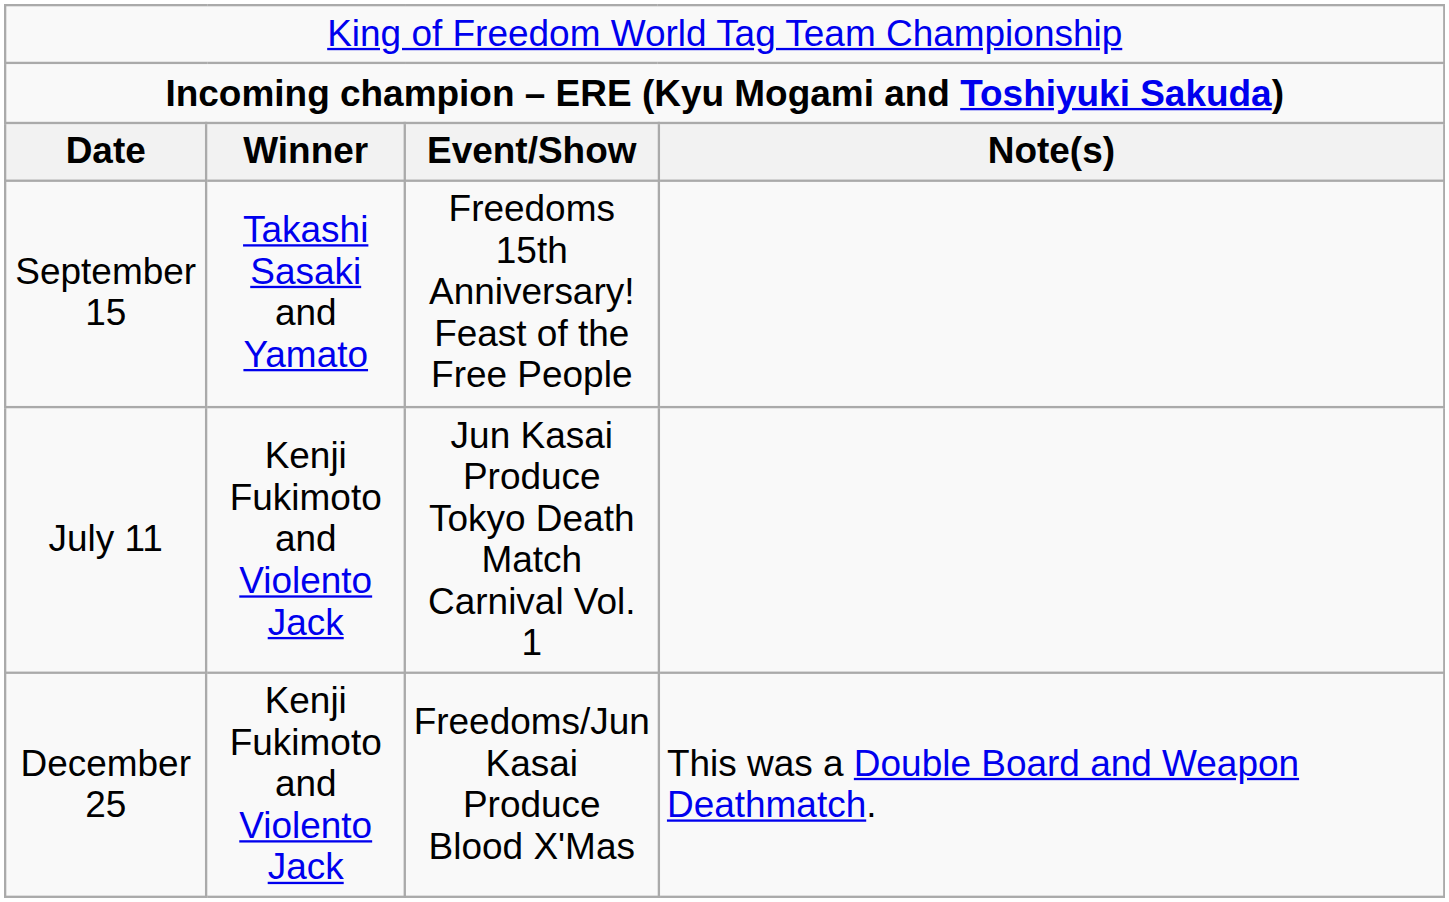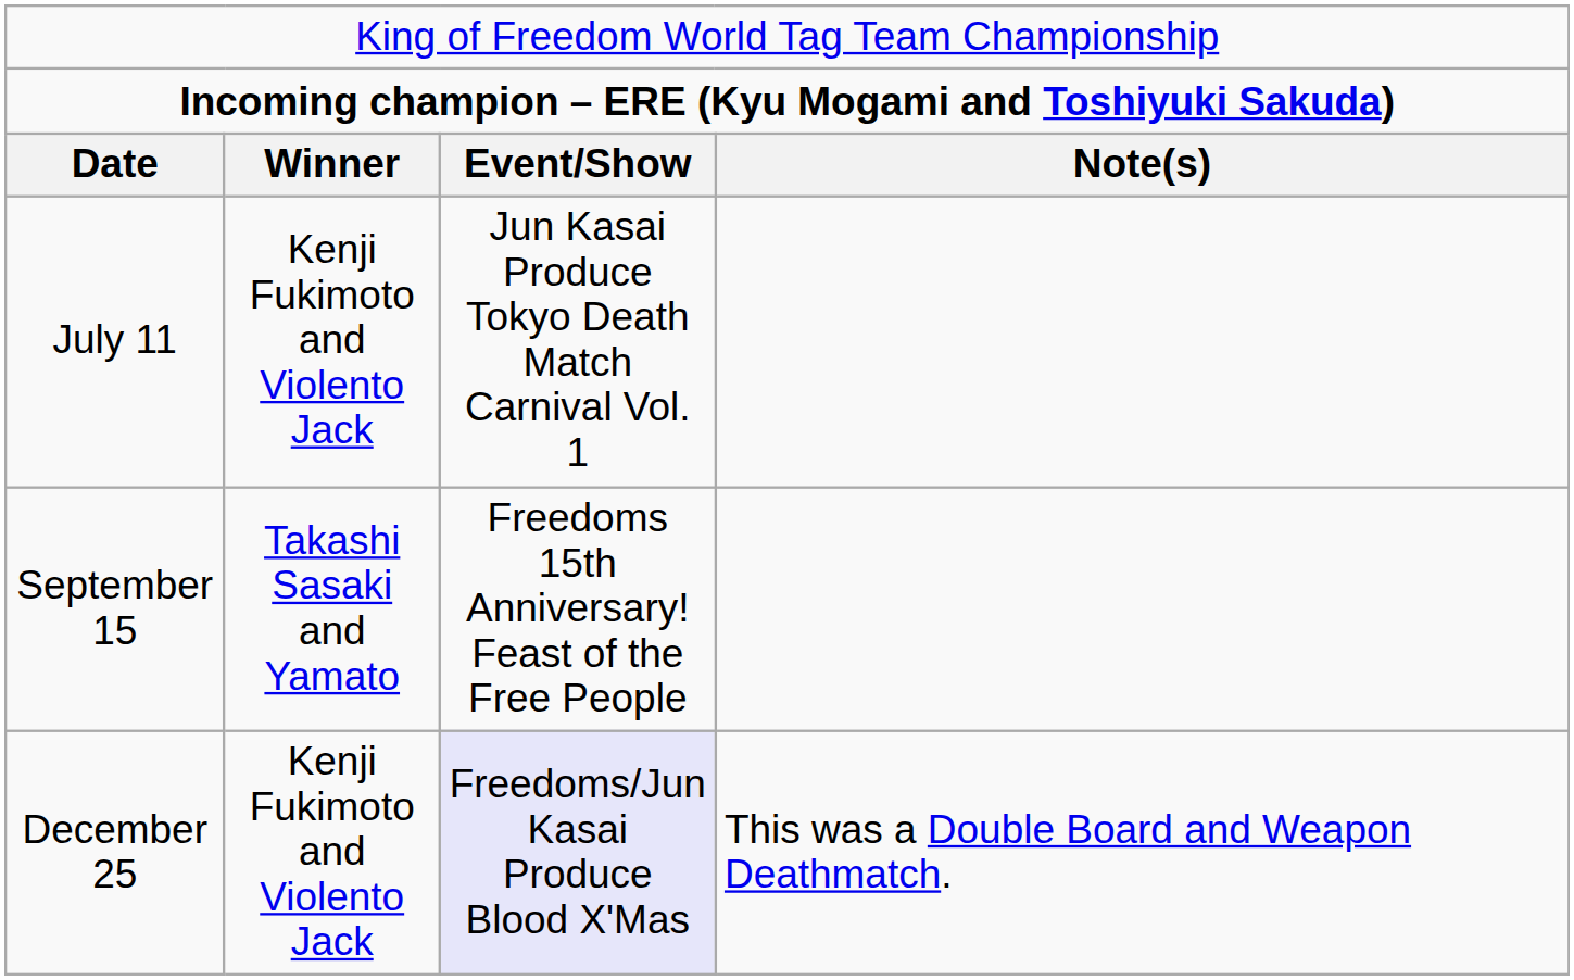 <table class="wikitable" style="text-align:center; width:100%;">
 <tr>
 <td colspan="4" style="text-align: center;"><a href='#'>King of Freedom World Tag Team Championship</a></td>
 </tr>
 <tr>
 <td colspan="4" style="text-align: center;"><strong>Incoming champion – ERE (Kyu Mogami and <a href='#'>Toshiyuki Sakuda</a>)</strong></td>
 </tr>
 <tr>
 <th width=14%>Date</th>
 <th width=14%>Winner</th>
 <th width=14%>Event/Show</th>
 <th width=58%>Note(s)</th>
 </tr>
 <tr>
+<td>July 11</td>
+<td>Kenji Fukimoto and <a href='#'>Violento Jack</a></td>
+<td>Jun Kasai Produce Tokyo Death Match Carnival Vol. 1</td>
+<td></td>
+</tr>
+<tr>
 <td>September 15</td>
 <td><a href='#'>Takashi Sasaki</a> and <a href='#'>Yamato</a></td>
 <td>Freedoms 15th Anniversary! Feast of the Free People</td>
 <td></td>
 </tr>
 <tr>
-<td>July 11</td>
-<td>Kenji Fukimoto and <a href='#'>Violento Jack</a></td>
-<td>Jun Kasai Produce Tokyo Death Match Carnival Vol. 1</td>
-<td></td>
-</tr>
-<tr>
 <td>December 25<br></td>
 <td>Kenji Fukimoto and <a href='#'>Violento Jack</a></td>
-<td>Freedoms/Jun Kasai Produce Blood X'Mas</td>
+<td style="background: lavender;">Freedoms/Jun Kasai Produce Blood X'Mas</td>
 <td align=left>This was a <a href='#'>Double Board and Weapon Deathmatch</a>.</td>
 </tr>
 </table>
